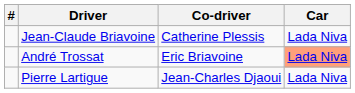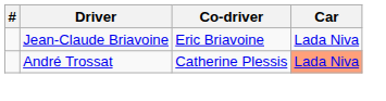 <table class="wikitable" style="font-size:90%">
 <tr>
 <th>#</th>
 <th>Driver</th>
 <th>Co-driver</th>
 <th>Car</th>
 </tr>
 <tr>
 <td></td>
 <td> <a href='#'>Jean-Claude Briavoine</a></td>
-<td> <a href='#'>Catherine Plessis</a></td>
+<td> <a href='#'>Eric Briavoine</a></td>
 <td><a href='#'>Lada Niva</a></td>
 </tr>
 <tr>
 <td></td>
 <td> <a href='#'>André Trossat</a></td>
-<td> <a href='#'>Eric Briavoine</a></td>
+<td> <a href='#'>Catherine Plessis</a></td>
 <td style="background: lightsalmon;"><a href='#'>Lada Niva</a></td>
 </tr>
-<tr>
-<td></td>
-<td> <a href='#'>Pierre Lartigue</a></td>
-<td> <a href='#'>Jean-Charles Djaoui</a></td>
-<td><a href='#'>Lada Niva</a></td>
-</tr>
 </table>
